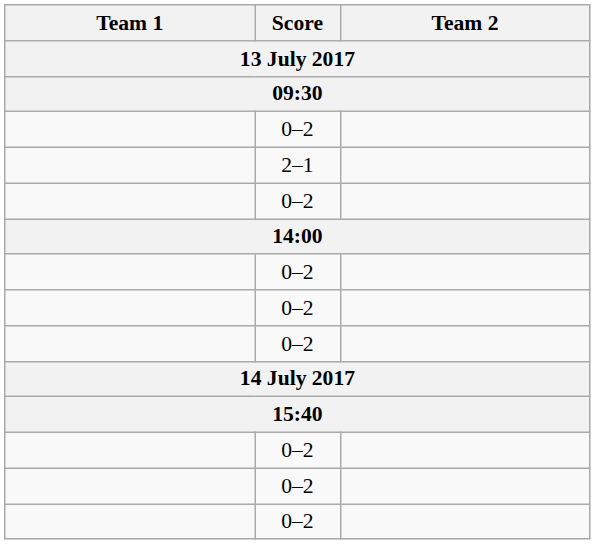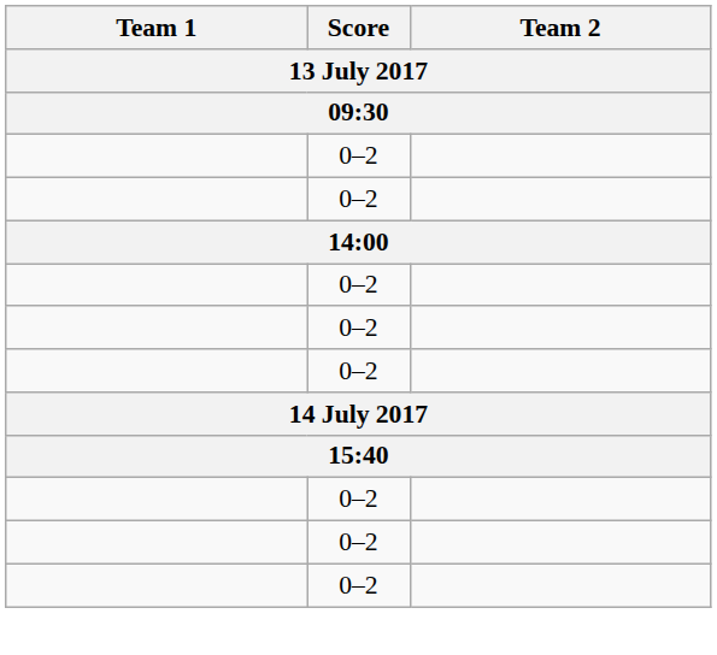 <table class="wikitable" style="text-align: center; font-size:90% ">
 <tr>
 <th align="right" width="160">Team 1</th>
 <th width="50">Score</th>
 <th align="left" width="160">Team 2</th>
 </tr>
 <tr>
 <th colspan=3>13 July 2017</th>
 </tr>
 <tr>
 <th colspan=3>09:30</th>
 </tr>
 <tr>
 <td align=right></td>
 <td align=center>0–2</td>
-<td align=left></td>
-</tr>
-<tr>
-<td align=right></td>
-<td align=center>2–1</td>
 <td align=left></td>
 </tr>
 <tr>
 <td align=right></td>
 <td align=center>0–2</td>
 <td align=left></td>
 </tr>
 <tr>
 <th colspan=3>14:00</th>
 </tr>
 <tr>
 <td align=right></td>
 <td align=center>0–2</td>
 <td align=left></td>
 </tr>
 <tr>
 <td align=right></td>
 <td align=center>0–2</td>
 <td align=left></td>
 </tr>
 <tr>
 <td align=right></td>
 <td align=center>0–2</td>
 <td align=left></td>
 </tr>
 <tr>
 <th colspan=3>14 July 2017</th>
 </tr>
 <tr>
 <th colspan=3>15:40</th>
 </tr>
 <tr>
 <td align=right></td>
 <td align=center>0–2</td>
 <td align=left></td>
 </tr>
 <tr>
 <td align=right></td>
 <td align=center>0–2</td>
 <td align=left></td>
 </tr>
 <tr>
 <td align=right></td>
 <td align=center>0–2</td>
 <td align=left></td>
 </tr>
 </table>
